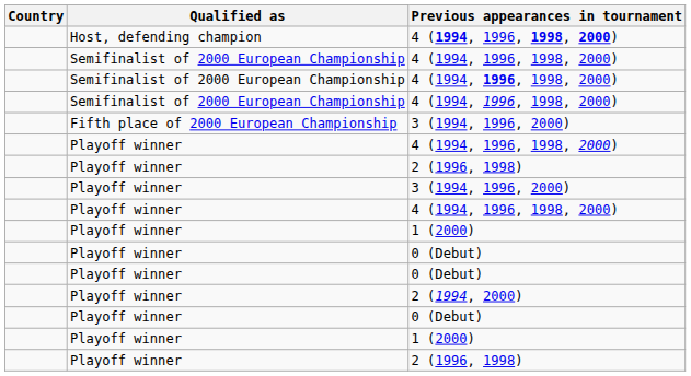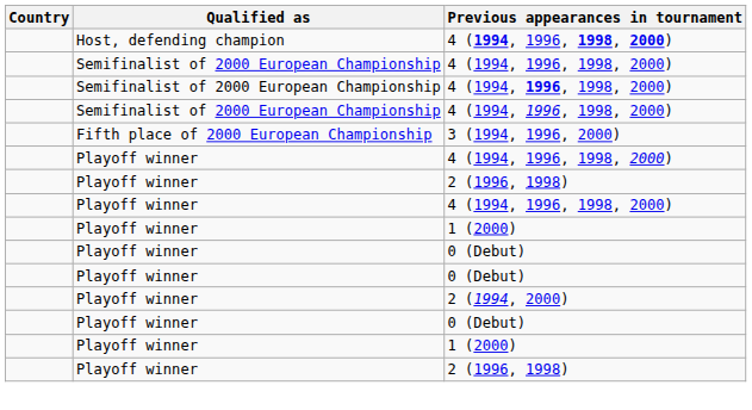 <table class="wikitable sortable">
 <tr>
 <th>Country</th>
 <th>Qualified as</th>
 <th>Previous appearances in tournament</th>
 </tr>
 <tr>
 <td></td>
 <td>Host, defending champion</td>
 <td>4 (<strong><a href='#'>1994</a></strong>, <a href='#'>1996</a>, <strong><a href='#'>1998</a></strong>, <strong><a href='#'>2000</a></strong>)</td>
 </tr>
 <tr>
 <td></td>
 <td>Semifinalist of <a href='#'>2000 European Championship</a></td>
 <td>4 (<a href='#'>1994</a>, <a href='#'>1996</a>, <a href='#'>1998</a>, <a href='#'>2000</a>)</td>
 </tr>
 <tr>
 <td></td>
 <td>Semifinalist of 2000 European Championship</td>
 <td>4 (<a href='#'>1994</a>, <strong><a href='#'>1996</a></strong>, <a href='#'>1998</a>, <a href='#'>2000</a>)</td>
 </tr>
 <tr>
 <td></td>
 <td>Semifinalist of <a href='#'>2000 European Championship</a></td>
 <td>4 (<a href='#'>1994</a>, <em><a href='#'>1996</a></em>, <a href='#'>1998</a>, <a href='#'>2000</a>)</td>
 </tr>
 <tr>
 <td></td>
 <td>Fifth place of <a href='#'>2000 European Championship</a></td>
 <td>3 (<a href='#'>1994</a>, <a href='#'>1996</a>, <a href='#'>2000</a>)</td>
 </tr>
 <tr>
 <td></td>
 <td>Playoff winner</td>
 <td>4 (<a href='#'>1994</a>, <a href='#'>1996</a>, <a href='#'>1998</a>, <em><a href='#'>2000</a></em>)</td>
 </tr>
 <tr>
 <td></td>
 <td>Playoff winner</td>
 <td>2 (<a href='#'>1996</a>, <a href='#'>1998</a>)</td>
 </tr>
 <tr>
 <td></td>
 <td>Playoff winner</td>
-<td>3 (<a href='#'>1994</a>, <a href='#'>1996</a>, <a href='#'>2000</a>)</td>
-</tr>
-<tr>
-<td></td>
-<td>Playoff winner</td>
 <td>4 (<a href='#'>1994</a>, <a href='#'>1996</a>, <a href='#'>1998</a>, <a href='#'>2000</a>)</td>
 </tr>
 <tr>
 <td></td>
 <td>Playoff winner</td>
 <td>1 (<a href='#'>2000</a>)</td>
 </tr>
 <tr>
 <td></td>
 <td>Playoff winner</td>
 <td>0 (Debut)</td>
 </tr>
 <tr>
 <td></td>
 <td>Playoff winner</td>
 <td>0 (Debut)</td>
 </tr>
 <tr>
 <td></td>
 <td>Playoff winner</td>
 <td>2 (<em><a href='#'>1994</a></em>, <a href='#'>2000</a>)</td>
 </tr>
 <tr>
 <td></td>
 <td>Playoff winner</td>
 <td>0 (Debut)</td>
 </tr>
 <tr>
 <td></td>
 <td>Playoff winner</td>
 <td>1 (<a href='#'>2000</a>)</td>
 </tr>
 <tr>
 <td></td>
 <td>Playoff winner</td>
 <td>2 (<a href='#'>1996</a>, <a href='#'>1998</a>)</td>
 </tr>
 </table>
